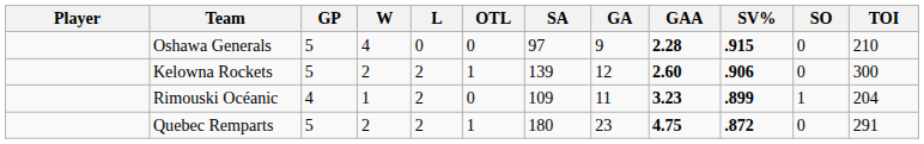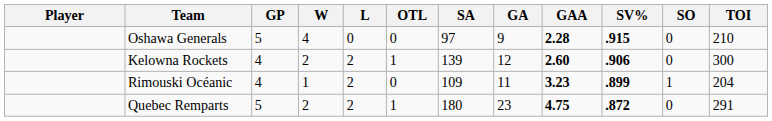 <table class="wikitable sortable">
 <tr>
 <th style="width:12em">Player</th>
 <th style="width:12em">Team</th>
 <th style="width:4em">GP</th>
 <th style="width:4em">W</th>
 <th style="width:4em">L</th>
 <th style="width:4em">OTL</th>
 <th style="width:5em">SA</th>
 <th style="width:4em">GA</th>
 <th style="width:5em">GAA</th>
 <th style="width:5em">SV%</th>
 <th style="width:4em">SO</th>
 <th style="width:5em">TOI</th>
 </tr>
 <tr>
 <td></td>
 <td>Oshawa Generals</td>
 <td>5</td>
 <td>4</td>
 <td>0</td>
 <td>0</td>
 <td>97</td>
 <td>9</td>
 <td><strong>2.28</strong></td>
 <td><strong>.915</strong></td>
 <td>0</td>
 <td>210</td>
 </tr>
 <tr>
 <td></td>
 <td>Kelowna Rockets</td>
-<td>5</td>
+<td>4</td>
 <td>2</td>
 <td>2</td>
 <td>1</td>
 <td>139</td>
 <td>12</td>
 <td><strong>2.60</strong></td>
 <td><strong>.906</strong></td>
 <td>0</td>
 <td>300</td>
 </tr>
 <tr>
 <td></td>
 <td>Rimouski Océanic</td>
 <td>4</td>
 <td>1</td>
 <td>2</td>
 <td>0</td>
 <td>109</td>
 <td>11</td>
 <td><strong>3.23</strong></td>
 <td><strong>.899</strong></td>
 <td>1</td>
 <td>204</td>
 </tr>
 <tr>
 <td></td>
 <td>Quebec Remparts</td>
 <td>5</td>
 <td>2</td>
 <td>2</td>
 <td>1</td>
 <td>180</td>
 <td>23</td>
 <td><strong>4.75</strong></td>
 <td><strong>.872</strong></td>
 <td>0</td>
 <td>291</td>
 </tr>
 </table>
